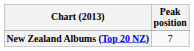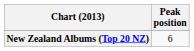 <table class="wikitable sortable plainrowheaders" style="text-align:center">
 <tr>
 <th scope="col">Chart (2013)</th>
 <th scope="col">Peak<br>position</th>
 </tr>
 <tr>
 </tr>
 <tr>
 <th scope="row">New Zealand Albums (<a href='#'>Top 20 NZ</a>)</th>
-<td>7</td>
+<td>6</td>
 </tr>
 </table>
